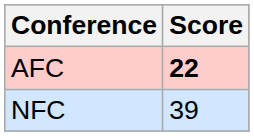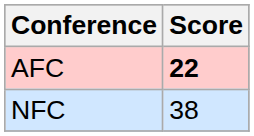 <table class="wikitable">
 <tr>
 <th>Conference</th>
 <th>Score</th>
 </tr>
 <tr>
 <td style="background:#FFCCCC">AFC</td>
 <td style="background:#FFCCCC"><strong>22</strong></td>
 </tr>
 <tr>
 <td style="background:#D0E7FF">NFC</td>
-<td style="background:#D0E7FF">39</td>
+<td style="background:#D0E7FF">38</td>
 </tr>
 </table>
